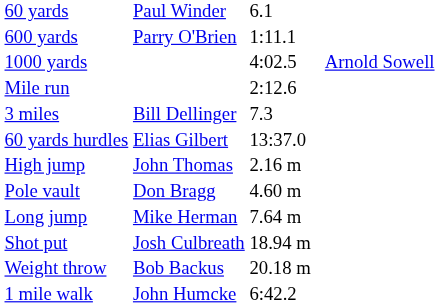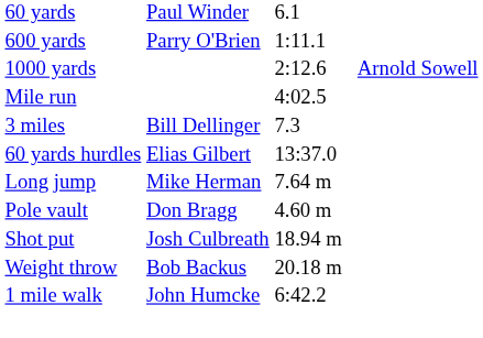 <table>
 <tr>
 <td><a href='#'>60 yards</a></td>
 <td><a href='#'>Paul Winder</a></td>
 <td>6.1</td>
 <td></td>
 <td></td>
 <td></td>
 <td></td>
 </tr>
 <tr>
 <td><a href='#'>600 yards</a></td>
 <td><a href='#'>Parry O'Brien</a></td>
 <td>1:11.1</td>
 <td></td>
 <td></td>
 <td></td>
 <td></td>
 </tr>
 <tr>
 <td><a href='#'>1000 yards</a></td>
 <td></td>
-<td>4:02.5</td>
+<td>2:12.6</td>
 <td></td>
 <td></td>
 <td><a href='#'>Arnold Sowell</a></td>
 <td></td>
 </tr>
 <tr>
 <td><a href='#'>Mile run</a></td>
 <td></td>
-<td>2:12.6</td>
+<td>4:02.5</td>
 <td></td>
 <td></td>
 <td></td>
 <td></td>
 </tr>
 <tr>
 <td><a href='#'>3 miles</a></td>
 <td><a href='#'>Bill Dellinger</a></td>
 <td>7.3</td>
 <td></td>
 <td></td>
 <td></td>
 <td></td>
 </tr>
 <tr>
 <td><a href='#'>60 yards hurdles</a></td>
 <td><a href='#'>Elias Gilbert</a></td>
 <td>13:37.0</td>
 <td></td>
 <td></td>
 <td></td>
 <td></td>
 </tr>
 <tr>
-<td><a href='#'>High jump</a></td>
-<td><a href='#'>John Thomas</a></td>
-<td>2.16 m</td>
+<td><a href='#'>Long jump</a></td>
+<td><a href='#'>Mike Herman</a></td>
+<td>7.64 m</td>
 <td></td>
 <td></td>
 <td></td>
 <td></td>
 </tr>
 <tr>
 <td><a href='#'>Pole vault</a></td>
 <td><a href='#'>Don Bragg</a></td>
 <td>4.60 m</td>
-<td></td>
-<td></td>
-<td></td>
-<td></td>
-</tr>
-<tr>
-<td><a href='#'>Long jump</a></td>
-<td><a href='#'>Mike Herman</a></td>
-<td>7.64 m</td>
 <td></td>
 <td></td>
 <td></td>
 <td></td>
 </tr>
 <tr>
 <td><a href='#'>Shot put</a></td>
 <td><a href='#'>Josh Culbreath</a></td>
 <td>18.94 m</td>
 <td></td>
 <td></td>
 <td></td>
 <td></td>
 </tr>
 <tr>
 <td><a href='#'>Weight throw</a></td>
 <td><a href='#'>Bob Backus</a></td>
 <td>20.18 m</td>
 <td></td>
 <td></td>
 <td></td>
 <td></td>
 </tr>
 <tr>
 <td><a href='#'>1 mile walk</a></td>
 <td><a href='#'>John Humcke</a></td>
 <td>6:42.2</td>
 <td></td>
 <td></td>
 <td></td>
 <td></td>
 </tr>
 </table>
